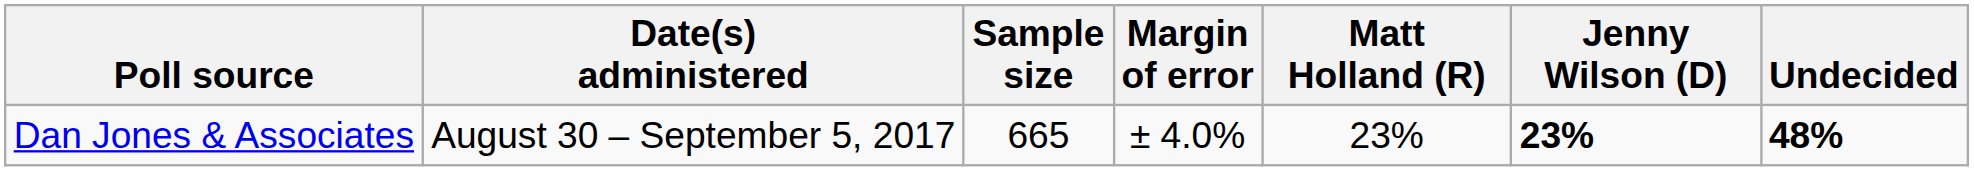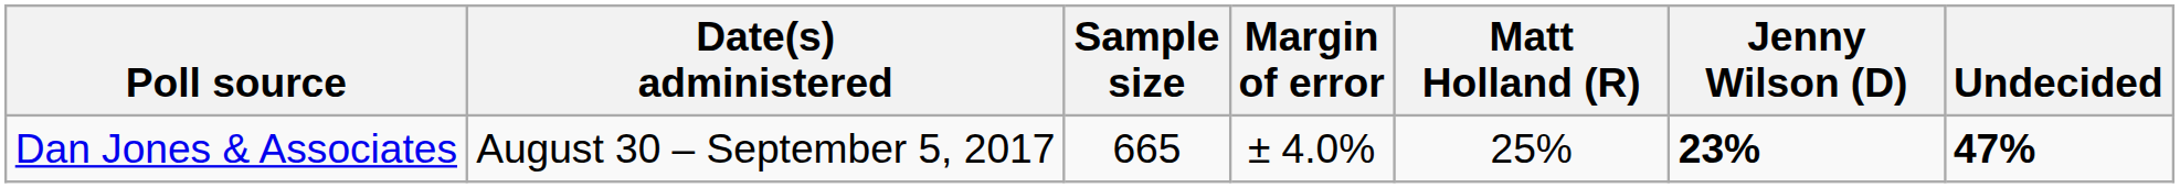 <table class="wikitable">
 <tr valign=bottom>
 <th>Poll source</th>
 <th>Date(s)<br>administered</th>
 <th>Sample<br>size</th>
 <th>Margin<br>of error</th>
 <th style="width:100px;">Matt<br>Holland (R)</th>
 <th style="width:100px;">Jenny<br>Wilson (D)</th>
 <th>Undecided</th>
 </tr>
 <tr>
 <td><a href='#'>Dan Jones & Associates</a></td>
 <td align=center>August 30 – September 5, 2017</td>
 <td align=center>665</td>
 <td align=center>± 4.0%</td>
-<td align=center>23%</td>
+<td align=center>25%</td>
 <td><strong>23%</strong></td>
-<td><strong>48%</strong></td>
+<td><strong>47%</strong></td>
 </tr>
 </table>
